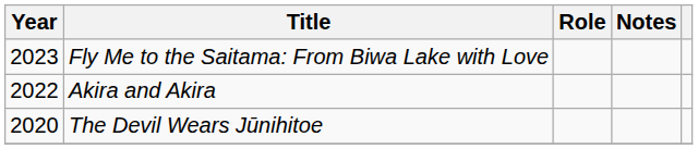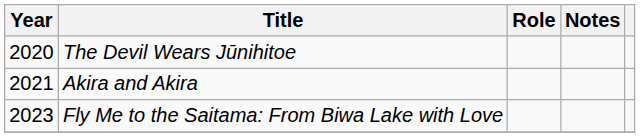 <table class="wikitable">
 <tr>
 <th>Year</th>
 <th>Title</th>
 <th>Role</th>
 <th>Notes</th>
 <th></th>
 </tr>
 <tr>
+<td>2020</td>
+<td><em>The Devil Wears Jūnihitoe</em></td>
+<td></td>
+<td></td>
+<td></td>
+</tr>
+<tr>
+<td>2021</td>
+<td><em>Akira and Akira</em></td>
+<td></td>
+<td></td>
+<td></td>
+</tr>
+<tr>
 <td>2023</td>
 <td><em>Fly Me to the Saitama: From Biwa Lake with Love</em></td>
 <td></td>
 <td></td>
 <td></td>
 </tr>
 <tr>
-<td>2022</td>
-<td><em>Akira and Akira</em></td>
-<td></td>
-<td></td>
-<td></td>
-</tr>
-<tr>
-<td>2020</td>
-<td><em>The Devil Wears Jūnihitoe</em></td>
-<td></td>
-<td></td>
-<td></td>
-</tr>
-<tr>
 </tr>
 </table>
